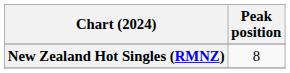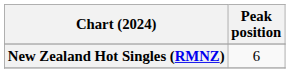 <table class="wikitable sortable plainrowheaders" style="text-align:center">
 <tr>
 <th scope="col">Chart (2024)</th>
 <th scope="col">Peak<br>position</th>
 </tr>
 <tr>
 </tr>
 <tr>
 </tr>
 <tr>
 <th scope="row">New Zealand Hot Singles (<a href='#'>RMNZ</a>)</th>
-<td>8</td>
+<td>6</td>
 </tr>
 <tr>
 </tr>
 <tr>
 </tr>
 <tr>
 </tr>
 </table>
